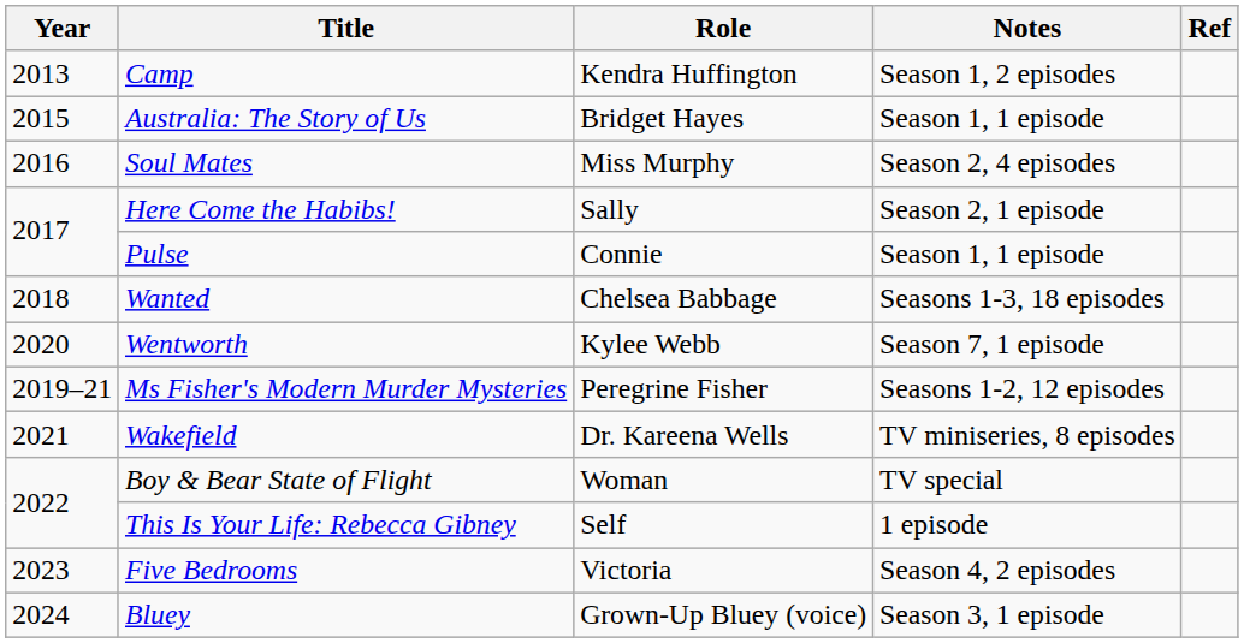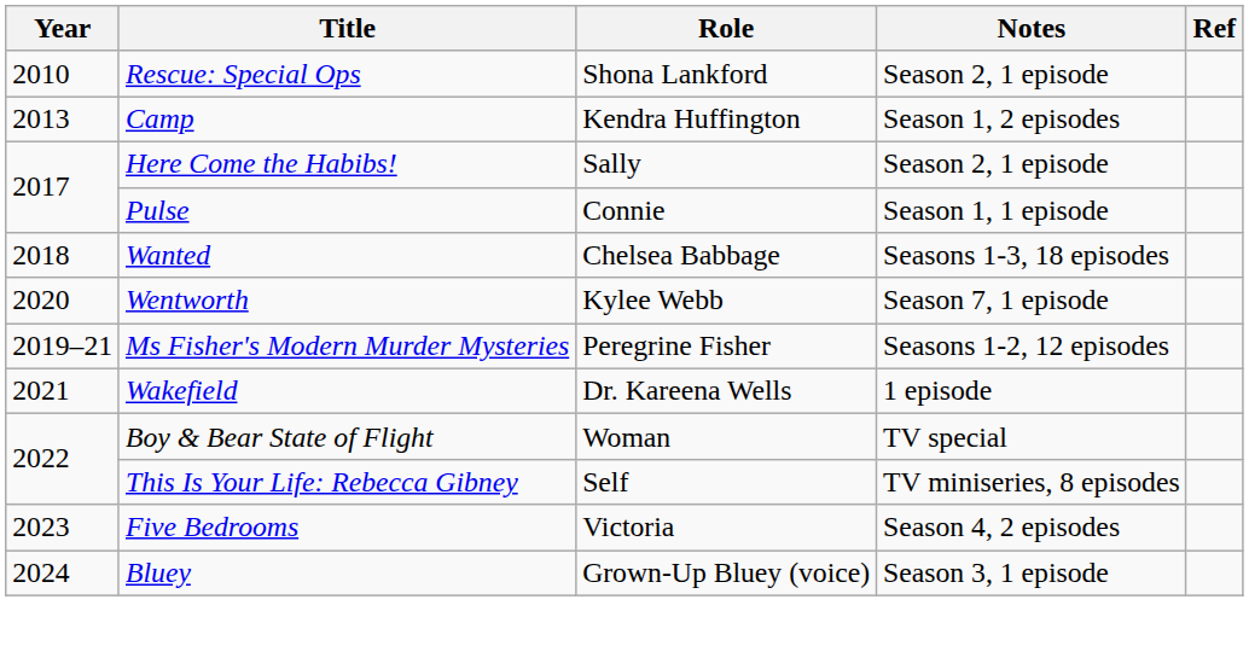 <table class="wikitable plainrowheaders sortable">
 <tr>
 <th>Year</th>
 <th>Title</th>
 <th>Role</th>
 <th>Notes</th>
 <th>Ref</th>
 </tr>
 <tr>
+<td>2010</td>
+<td><em><a href='#'>Rescue: Special Ops</a></em></td>
+<td>Shona Lankford</td>
+<td>Season 2, 1 episode</td>
+<td></td>
+</tr>
+<tr>
 <td>2013</td>
 <td><em><a href='#'>Camp</a></em></td>
 <td>Kendra Huffington</td>
 <td>Season 1, 2 episodes</td>
-<td></td>
-</tr>
-<tr>
-<td>2015</td>
-<td><em><a href='#'>Australia: The Story of Us</a></em></td>
-<td>Bridget Hayes</td>
-<td>Season 1, 1 episode</td>
-<td></td>
-</tr>
-<tr>
-<td>2016</td>
-<td><em><a href='#'>Soul Mates</a></em></td>
-<td>Miss Murphy</td>
-<td>Season 2, 4 episodes</td>
 <td></td>
 </tr>
 <tr>
 <td rowspan="2">2017</td>
 <td><em><a href='#'>Here Come the Habibs!</a></em></td>
 <td>Sally</td>
 <td>Season 2, 1 episode</td>
 <td></td>
 </tr>
 <tr>
 <td><em><a href='#'>Pulse</a></em></td>
 <td>Connie</td>
 <td>Season 1, 1 episode</td>
 <td></td>
 </tr>
 <tr>
 <td>2018</td>
 <td><em><a href='#'>Wanted</a></em></td>
 <td>Chelsea Babbage</td>
 <td>Seasons 1-3, 18 episodes</td>
 <td></td>
 </tr>
 <tr>
 <td>2020</td>
 <td><em><a href='#'>Wentworth</a></em></td>
 <td>Kylee Webb</td>
 <td>Season 7, 1 episode</td>
 <td></td>
 </tr>
 <tr>
 <td>2019–21</td>
 <td><em><a href='#'>Ms Fisher's Modern Murder Mysteries</a></em></td>
 <td>Peregrine Fisher</td>
 <td>Seasons 1-2, 12 episodes</td>
 <td></td>
 </tr>
 <tr>
 <td>2021</td>
 <td><em><a href='#'>Wakefield</a></em></td>
 <td>Dr. Kareena Wells</td>
-<td>TV miniseries, 8 episodes</td>
+<td>1 episode</td>
 <td></td>
 </tr>
 <tr>
 <td rowspan="2">2022</td>
 <td><em>Boy & Bear State of Flight</em></td>
 <td>Woman</td>
 <td>TV special</td>
 <td></td>
 </tr>
 <tr>
 <td><em><a href='#'>This Is Your Life: Rebecca Gibney</a></em></td>
 <td>Self</td>
-<td>1 episode</td>
+<td>TV miniseries, 8 episodes</td>
 <td></td>
 </tr>
 <tr>
 <td>2023</td>
 <td><em><a href='#'>Five Bedrooms</a></em></td>
 <td>Victoria</td>
 <td>Season 4, 2 episodes</td>
 <td></td>
 </tr>
 <tr>
 <td>2024</td>
 <td><em><a href='#'>Bluey</a></em></td>
 <td>Grown-Up Bluey (voice)</td>
 <td>Season 3, 1 episode</td>
 <td></td>
 </tr>
 </table>
